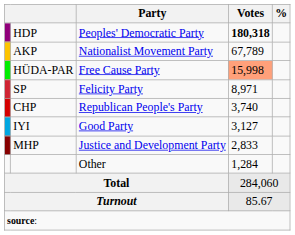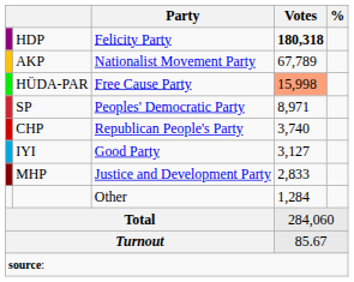 <table class="wikitable">
 <tr>
 <th colspan="2" align="center"></th>
 <th align="center">Party</th>
 <th align="center">Votes</th>
 <th align="center">%</th>
 </tr>
 <tr align="left">
 <td bgcolor="#91007B" width="1"></td>
 <td>HDP</td>
-<td><a href='#'>Peoples' Democratic Party</a></td>
+<td><a href='#'>Felicity Party</a></td>
 <td><strong>180,318</strong></td>
 <td><strong></strong></td>
 </tr>
 <tr align="left">
 <td bgcolor="#FDC400" width="1"></td>
 <td>AKP</td>
 <td><a href='#'>Nationalist Movement Party</a></td>
 <td>67,789</td>
 <td></td>
 </tr>
 <tr align="left">
 <td bgcolor="#Green" width="1"></td>
 <td>HÜDA-PAR</td>
 <td><a href='#'>Free Cause Party</a></td>
 <td style="background: lightsalmon;">15,998</td>
 <td></td>
 </tr>
 <tr align="left">
 <td bgcolor="#D02433" width="1"></td>
 <td>SP</td>
-<td><a href='#'>Felicity Party</a></td>
+<td><a href='#'>Peoples' Democratic Party</a></td>
 <td>8,971</td>
 <td></td>
 </tr>
 <tr align="left">
 <td bgcolor="#d50000" width="1"></td>
 <td>CHP</td>
 <td><a href='#'>Republican People's Party</a></td>
 <td>3,740</td>
 <td></td>
 </tr>
 <tr align="left">
 <td bgcolor="#01A7E1" width="1"></td>
 <td>IYI</td>
 <td><a href='#'>Good Party</a></td>
 <td>3,127</td>
 <td></td>
 </tr>
 <tr align="left">
 <td bgcolor="#870000" width="1"></td>
 <td>MHP</td>
 <td><a href='#'>Justice and Development Party</a></td>
 <td>2,833</td>
 <td></td>
 </tr>
 <tr align="left">
 <td bgcolor="" width="1"></td>
 <td></td>
 <td>Other</td>
 <td>1,284</td>
 <td></td>
 </tr>
 <tr align="left" style="background-color:#E9E9E9">
 <th colspan="3" align="center"><strong>Total</strong></th>
 <td colspan="5" align="center">284,060</td>
 </tr>
 <tr align="left" style="background-color:#E9E9E9">
 <th colspan="3" align="center"><em>Turnout</em></th>
 <td colspan="5" align="center">85.67</td>
 </tr>
 <tr>
 <td colspan="9" align="left"><small><strong>source</strong>: </small></td>
 </tr>
 </table>
